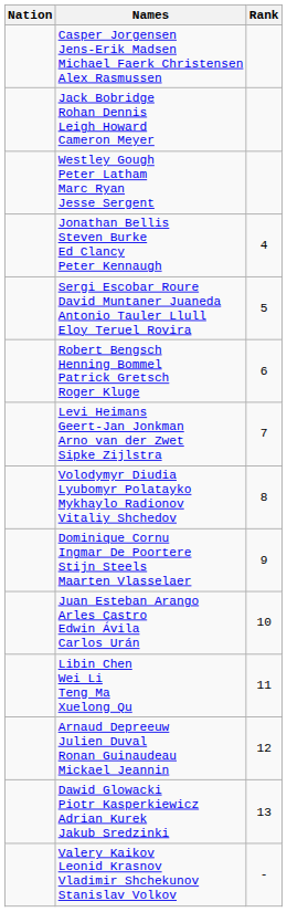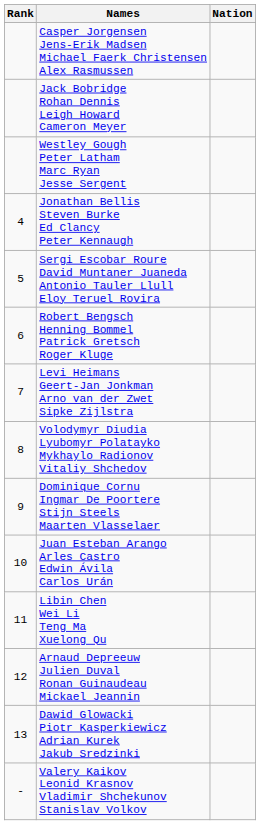 <table class=wikitable sortable style=text-align:center>
 <tr>
+<th>Rank</th>
+<th>Names</th>
 <th>Nation</th>
-<th>Names</th>
-<th>Rank</th>
 </tr>
 <tr>
+<td></td>
+<td align=left><a href='#'>Casper Jorgensen</a><br><a href='#'>Jens-Erik Madsen</a><br><a href='#'>Michael Faerk Christensen</a><br><a href='#'>Alex Rasmussen</a></td>
 <td align=left></td>
-<td align=left><a href='#'>Casper Jorgensen</a><br><a href='#'>Jens-Erik Madsen</a><br><a href='#'>Michael Faerk Christensen</a><br><a href='#'>Alex Rasmussen</a></td>
-<td></td>
 </tr>
 <tr>
+<td></td>
+<td align=left><a href='#'>Jack Bobridge</a><br><a href='#'>Rohan Dennis</a><br><a href='#'>Leigh Howard</a><br><a href='#'>Cameron Meyer</a></td>
 <td align=left></td>
-<td align=left><a href='#'>Jack Bobridge</a><br><a href='#'>Rohan Dennis</a><br><a href='#'>Leigh Howard</a><br><a href='#'>Cameron Meyer</a></td>
-<td></td>
 </tr>
 <tr>
+<td></td>
+<td align=left><a href='#'>Westley Gough</a><br><a href='#'>Peter Latham</a><br><a href='#'>Marc Ryan</a><br><a href='#'>Jesse Sergent</a></td>
 <td align=left></td>
-<td align=left><a href='#'>Westley Gough</a><br><a href='#'>Peter Latham</a><br><a href='#'>Marc Ryan</a><br><a href='#'>Jesse Sergent</a></td>
-<td></td>
 </tr>
 <tr>
+<td>4</td>
+<td align=left><a href='#'>Jonathan Bellis</a><br><a href='#'>Steven Burke</a><br><a href='#'>Ed Clancy</a><br><a href='#'>Peter Kennaugh</a></td>
 <td align=left></td>
-<td align=left><a href='#'>Jonathan Bellis</a><br><a href='#'>Steven Burke</a><br><a href='#'>Ed Clancy</a><br><a href='#'>Peter Kennaugh</a></td>
-<td>4</td>
 </tr>
 <tr>
+<td>5</td>
+<td align=left><a href='#'>Sergi Escobar Roure</a><br><a href='#'>David Muntaner Juaneda</a><br><a href='#'>Antonio Tauler Llull</a><br><a href='#'>Eloy Teruel Rovira</a></td>
 <td align=left></td>
-<td align=left><a href='#'>Sergi Escobar Roure</a><br><a href='#'>David Muntaner Juaneda</a><br><a href='#'>Antonio Tauler Llull</a><br><a href='#'>Eloy Teruel Rovira</a></td>
-<td>5</td>
 </tr>
 <tr>
+<td>6</td>
+<td align=left><a href='#'>Robert Bengsch</a><br><a href='#'>Henning Bommel</a><br><a href='#'>Patrick Gretsch</a><br><a href='#'>Roger Kluge</a></td>
 <td align=left></td>
-<td align=left><a href='#'>Robert Bengsch</a><br><a href='#'>Henning Bommel</a><br><a href='#'>Patrick Gretsch</a><br><a href='#'>Roger Kluge</a></td>
-<td>6</td>
 </tr>
 <tr>
+<td>7</td>
+<td align=left><a href='#'>Levi Heimans</a><br><a href='#'>Geert-Jan Jonkman</a><br><a href='#'>Arno van der Zwet</a><br><a href='#'>Sipke Zijlstra</a></td>
 <td align=left></td>
-<td align=left><a href='#'>Levi Heimans</a><br><a href='#'>Geert-Jan Jonkman</a><br><a href='#'>Arno van der Zwet</a><br><a href='#'>Sipke Zijlstra</a></td>
-<td>7</td>
 </tr>
 <tr>
+<td>8</td>
+<td align=left><a href='#'>Volodymyr Diudia</a><br><a href='#'>Lyubomyr Polatayko</a><br><a href='#'>Mykhaylo Radionov</a><br><a href='#'>Vitaliy Shchedov</a></td>
 <td align=left></td>
-<td align=left><a href='#'>Volodymyr Diudia</a><br><a href='#'>Lyubomyr Polatayko</a><br><a href='#'>Mykhaylo Radionov</a><br><a href='#'>Vitaliy Shchedov</a></td>
-<td>8</td>
 </tr>
 <tr>
+<td>9</td>
+<td align=left><a href='#'>Dominique Cornu</a><br><a href='#'>Ingmar De Poortere</a><br><a href='#'>Stijn Steels</a><br><a href='#'>Maarten Vlasselaer</a></td>
 <td align=left></td>
-<td align=left><a href='#'>Dominique Cornu</a><br><a href='#'>Ingmar De Poortere</a><br><a href='#'>Stijn Steels</a><br><a href='#'>Maarten Vlasselaer</a></td>
-<td>9</td>
 </tr>
 <tr>
+<td>10</td>
+<td align=left><a href='#'>Juan Esteban Arango</a><br><a href='#'>Arles Castro</a><br><a href='#'>Edwin Ávila</a><br><a href='#'>Carlos Urán</a></td>
 <td align=left></td>
-<td align=left><a href='#'>Juan Esteban Arango</a><br><a href='#'>Arles Castro</a><br><a href='#'>Edwin Ávila</a><br><a href='#'>Carlos Urán</a></td>
-<td>10</td>
 </tr>
 <tr>
+<td>11</td>
+<td align=left><a href='#'>Libin Chen</a><br><a href='#'>Wei Li</a><br><a href='#'>Teng Ma</a><br><a href='#'>Xuelong Qu</a></td>
 <td align=left></td>
-<td align=left><a href='#'>Libin Chen</a><br><a href='#'>Wei Li</a><br><a href='#'>Teng Ma</a><br><a href='#'>Xuelong Qu</a></td>
-<td>11</td>
 </tr>
 <tr>
+<td>12</td>
+<td align=left><a href='#'>Arnaud Depreeuw</a><br><a href='#'>Julien Duval</a><br><a href='#'>Ronan Guinaudeau</a><br><a href='#'>Mickael Jeannin</a></td>
 <td align=left></td>
-<td align=left><a href='#'>Arnaud Depreeuw</a><br><a href='#'>Julien Duval</a><br><a href='#'>Ronan Guinaudeau</a><br><a href='#'>Mickael Jeannin</a></td>
-<td>12</td>
 </tr>
 <tr>
+<td>13</td>
+<td align=left><a href='#'>Dawid Glowacki</a><br><a href='#'>Piotr Kasperkiewicz</a><br><a href='#'>Adrian Kurek</a><br><a href='#'>Jakub Sredzinki</a></td>
 <td align=left></td>
-<td align=left><a href='#'>Dawid Glowacki</a><br><a href='#'>Piotr Kasperkiewicz</a><br><a href='#'>Adrian Kurek</a><br><a href='#'>Jakub Sredzinki</a></td>
-<td>13</td>
 </tr>
 <tr>
+<td>-</td>
+<td align=left><a href='#'>Valery Kaikov</a><br><a href='#'>Leonid Krasnov</a><br><a href='#'>Vladimir Shchekunov</a><br><a href='#'>Stanislav Volkov</a></td>
 <td align=left></td>
-<td align=left><a href='#'>Valery Kaikov</a><br><a href='#'>Leonid Krasnov</a><br><a href='#'>Vladimir Shchekunov</a><br><a href='#'>Stanislav Volkov</a></td>
-<td>-</td>
 </tr>
 </table>
